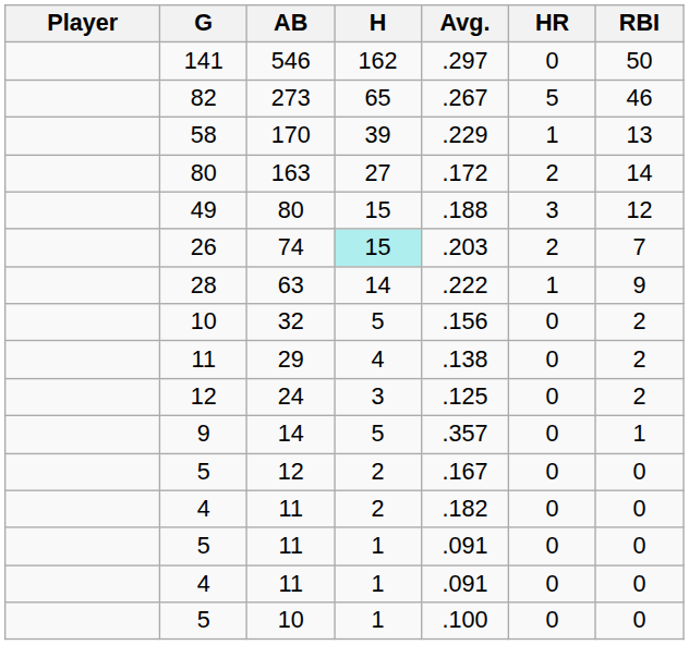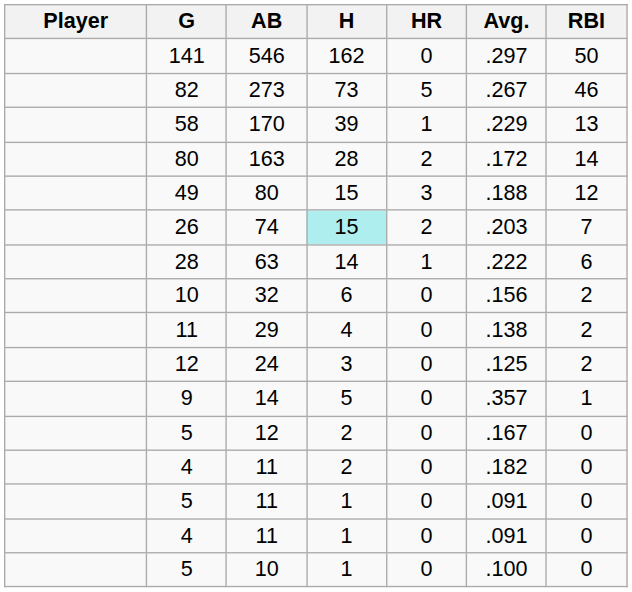 <table class="wikitable sortable">
 <tr>
 <th bgcolor="#DDDDFF" width="16%">Player</th>
 <th bgcolor="#DDDDFF" width="9%">G</th>
 <th bgcolor="#DDDDFF" width="9%">AB</th>
 <th bgcolor="#DDDDFF" width="9%">H</th>
+<th bgcolor="#DDDDFF" width="9%">HR</th>
 <th bgcolor="#DDDDFF" width="9%">Avg.</th>
-<th bgcolor="#DDDDFF" width="9%">HR</th>
 <th bgcolor="#DDDDFF" width="9%">RBI</th>
 </tr>
 <tr align="center">
 <td></td>
 <td>141</td>
 <td>546</td>
 <td>162</td>
+<td>0</td>
 <td>.297</td>
-<td>0</td>
 <td>50</td>
 </tr>
 <tr align="center">
 <td></td>
 <td>82</td>
 <td>273</td>
-<td>65</td>
+<td>73</td>
+<td>5</td>
 <td>.267</td>
-<td>5</td>
 <td>46</td>
 </tr>
 <tr align="center">
 <td></td>
 <td>58</td>
 <td>170</td>
 <td>39</td>
+<td>1</td>
 <td>.229</td>
-<td>1</td>
 <td>13</td>
 </tr>
 <tr align="center">
 <td></td>
 <td>80</td>
 <td>163</td>
-<td>27</td>
+<td>28</td>
+<td>2</td>
 <td>.172</td>
-<td>2</td>
 <td>14</td>
 </tr>
 <tr align="center">
 <td></td>
 <td>49</td>
 <td>80</td>
 <td>15</td>
+<td>3</td>
 <td>.188</td>
-<td>3</td>
 <td>12</td>
 </tr>
 <tr align="center">
 <td></td>
 <td>26</td>
 <td>74</td>
 <td style="background: paleturquoise;">15</td>
+<td>2</td>
 <td>.203</td>
-<td>2</td>
 <td>7</td>
 </tr>
 <tr align="center">
 <td></td>
 <td>28</td>
 <td>63</td>
 <td>14</td>
+<td>1</td>
 <td>.222</td>
-<td>1</td>
-<td>9</td>
+<td>6</td>
 </tr>
 <tr align="center">
 <td></td>
 <td>10</td>
 <td>32</td>
-<td>5</td>
+<td>6</td>
+<td>0</td>
 <td>.156</td>
-<td>0</td>
 <td>2</td>
 </tr>
 <tr align="center">
 <td></td>
 <td>11</td>
 <td>29</td>
 <td>4</td>
+<td>0</td>
 <td>.138</td>
-<td>0</td>
 <td>2</td>
 </tr>
 <tr align="center">
 <td></td>
 <td>12</td>
 <td>24</td>
 <td>3</td>
+<td>0</td>
 <td>.125</td>
-<td>0</td>
 <td>2</td>
 </tr>
 <tr align="center">
 <td></td>
 <td>9</td>
 <td>14</td>
 <td>5</td>
+<td>0</td>
 <td>.357</td>
-<td>0</td>
 <td>1</td>
 </tr>
 <tr align="center">
 <td></td>
 <td>5</td>
 <td>12</td>
 <td>2</td>
+<td>0</td>
 <td>.167</td>
-<td>0</td>
 <td>0</td>
 </tr>
 <tr align="center">
 <td></td>
 <td>4</td>
 <td>11</td>
 <td>2</td>
+<td>0</td>
 <td>.182</td>
-<td>0</td>
 <td>0</td>
 </tr>
 <tr align="center">
 <td></td>
 <td>5</td>
 <td>11</td>
 <td>1</td>
+<td>0</td>
 <td>.091</td>
-<td>0</td>
 <td>0</td>
 </tr>
 <tr align="center">
 <td></td>
 <td>4</td>
 <td>11</td>
 <td>1</td>
+<td>0</td>
 <td>.091</td>
-<td>0</td>
 <td>0</td>
 </tr>
 <tr align="center">
 <td></td>
 <td>5</td>
 <td>10</td>
 <td>1</td>
+<td>0</td>
 <td>.100</td>
-<td>0</td>
 <td>0</td>
 </tr>
 </table>
